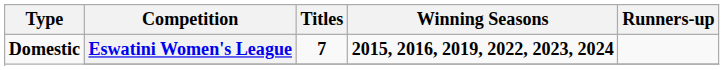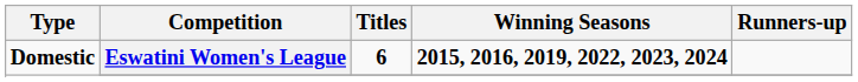 <table class="wikitable plainrowheaders" style="font-size:95%; text-align:center;">
 <tr>
 <th style="width:5">Type</th>
 <th style="width:5">Competition</th>
 <th style="width:5">Titles</th>
 <th style="width:5">Winning Seasons</th>
 <th style="width:5">Runners-up</th>
 </tr>
 <tr>
 <td rowspan="2"><strong>Domestic</strong></td>
 <th scope=col><a href='#'>Eswatini Women's League</a></th>
-<td><strong>7</strong></td>
+<td><strong>6</strong></td>
 <td align="left"><strong>2015, 2016, 2019, 2022, 2023, 2024</strong></td>
 <td align="left"></td>
 </tr>
 <tr>
 </tr>
 </table>
